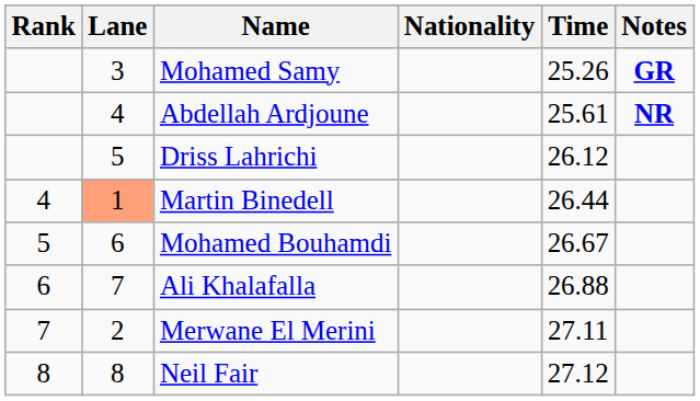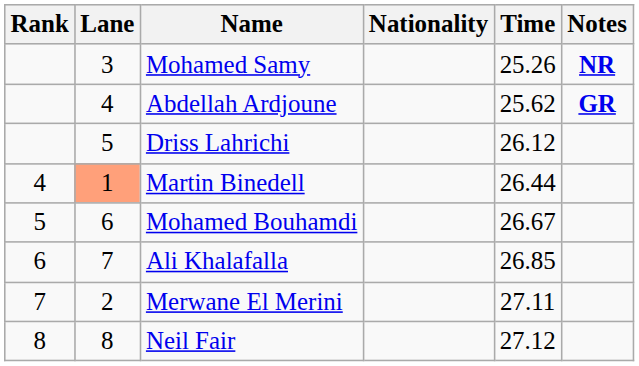 <table class="wikitable sortable" style="text-align:center">
 <tr>
 <th>Rank</th>
 <th>Lane</th>
 <th>Name</th>
 <th>Nationality</th>
 <th>Time</th>
 <th>Notes</th>
 </tr>
 <tr>
 <td></td>
 <td>3</td>
 <td align=left><a href='#'>Mohamed Samy</a></td>
 <td align=left></td>
 <td>25.26</td>
-<td><strong><a href='#'>GR</a></strong></td>
+<td><strong><a href='#'>NR</a></strong></td>
 </tr>
 <tr>
 <td></td>
 <td>4</td>
 <td align=left><a href='#'>Abdellah Ardjoune</a></td>
 <td align=left></td>
-<td>25.61</td>
-<td><strong><a href='#'>NR</a></strong></td>
+<td>25.62</td>
+<td><strong><a href='#'>GR</a></strong></td>
 </tr>
 <tr>
 <td></td>
 <td>5</td>
 <td align=left><a href='#'>Driss Lahrichi</a></td>
 <td align=left></td>
 <td>26.12</td>
 <td></td>
 </tr>
 <tr>
 <td>4</td>
 <td style="background: lightsalmon;">1</td>
 <td align=left><a href='#'>Martin Binedell</a></td>
 <td align=left></td>
 <td>26.44</td>
 <td></td>
 </tr>
 <tr>
 <td>5</td>
 <td>6</td>
 <td align=left><a href='#'>Mohamed Bouhamdi</a></td>
 <td align=left></td>
 <td>26.67</td>
 <td></td>
 </tr>
 <tr>
 <td>6</td>
 <td>7</td>
 <td align=left><a href='#'>Ali Khalafalla</a></td>
 <td align=left></td>
-<td>26.88</td>
+<td>26.85</td>
 <td></td>
 </tr>
 <tr>
 <td>7</td>
 <td>2</td>
 <td align=left><a href='#'>Merwane El Merini</a></td>
 <td align=left></td>
 <td>27.11</td>
 <td></td>
 </tr>
 <tr>
 <td>8</td>
 <td>8</td>
 <td align=left><a href='#'>Neil Fair</a></td>
 <td align=left></td>
 <td>27.12</td>
 <td></td>
 </tr>
 </table>
